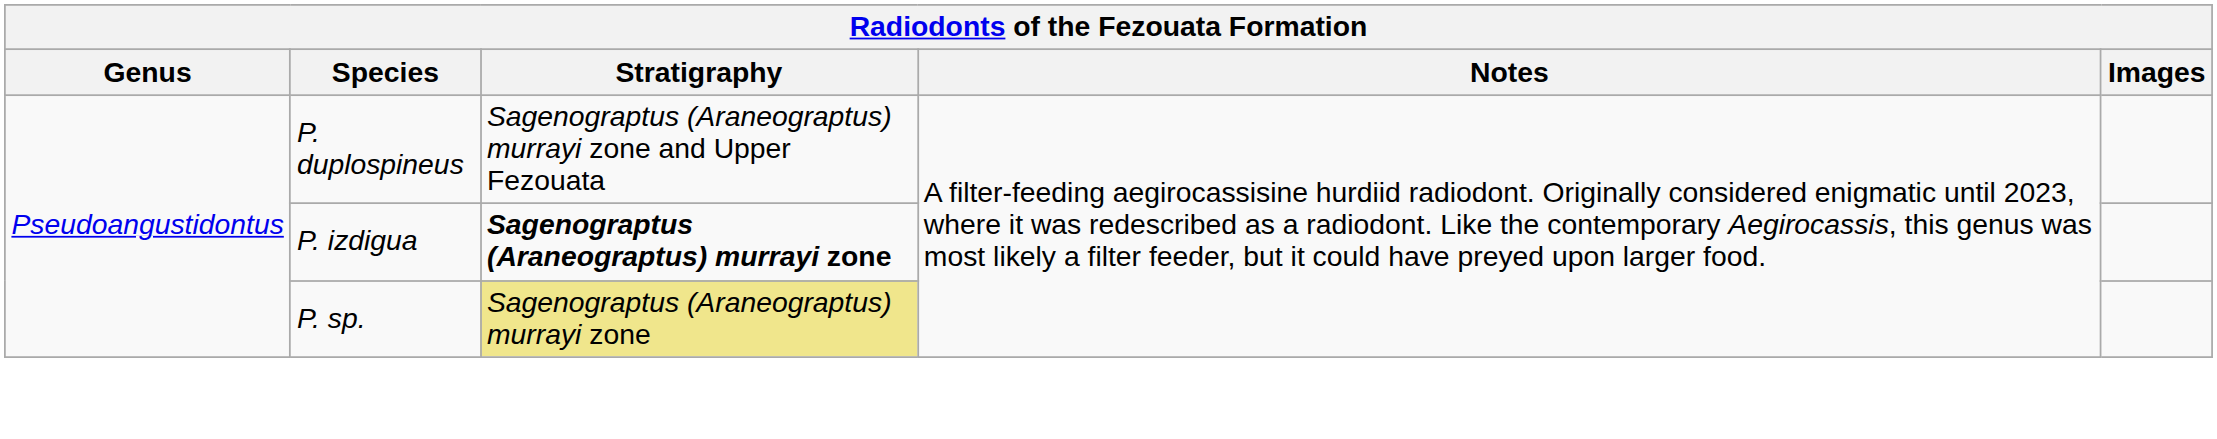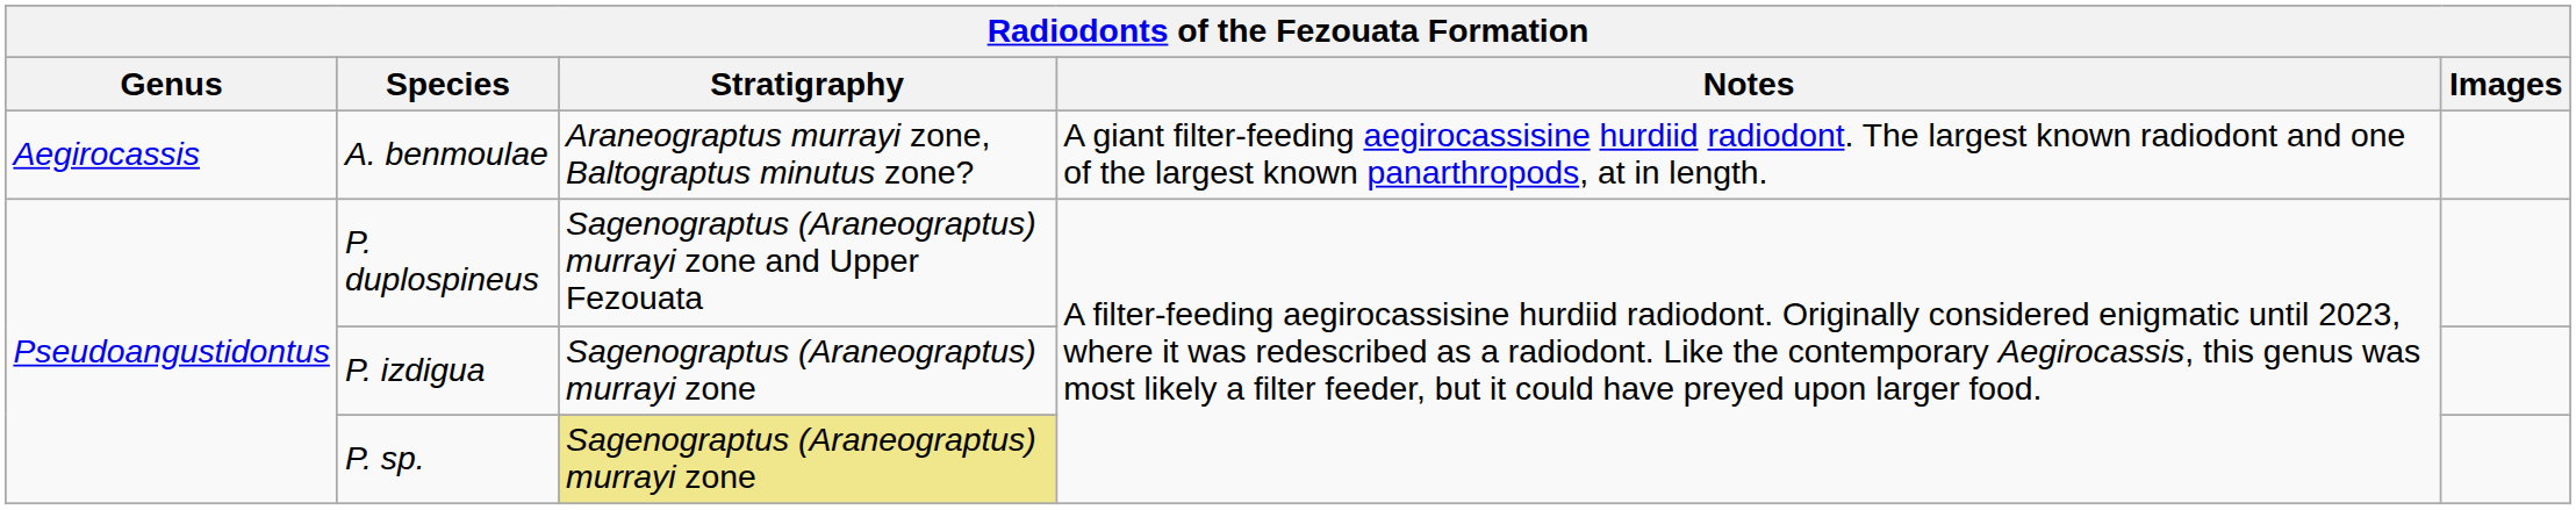 <table class="wikitable sortable mw-collapsible">
 <tr>
 <th colspan="5" align="center"><a href='#'>Radiodonts</a> of the Fezouata Formation</th>
 </tr>
 <tr>
 <th>Genus</th>
 <th>Species</th>
 <th>Stratigraphy</th>
 <th>Notes</th>
 <th>Images</th>
 </tr>
 <tr>
+<td><em><a href='#'>Aegirocassis</a></em></td>
+<td><em>A. benmoulae</em></td>
+<td><em>Araneograptus murrayi</em> zone,<br><em>Baltograptus minutus</em> zone?</td>
+<td>A giant filter-feeding <a href='#'>aegirocassisine</a> <a href='#'>hurdiid</a> <a href='#'>radiodont</a>. The largest known radiodont and one of the largest known <a href='#'>panarthropods</a>, at  in length.</td>
+<td></td>
+</tr>
+<tr>
 <td rowspan="3"><em><a href='#'>Pseudoangustidontus</a></em></td>
 <td><em>P. duplospineus</em></td>
 <td><em>Sagenograptus (Araneograptus) murrayi</em> zone and Upper Fezouata</td>
 <td rowspan="3">A filter-feeding aegirocassisine hurdiid radiodont. Originally considered enigmatic until 2023, where it was redescribed as a radiodont. Like the contemporary <em>Aegirocassis</em>, this genus was most likely a filter feeder, but it could have preyed upon larger food.</td>
 <td></td>
 </tr>
 <tr>
 <td><em>P. izdigua</em></td>
-<td><strong><em>Sagenograptus (Araneograptus) murrayi</em> zone</strong></td>
+<td><em>Sagenograptus (Araneograptus) murrayi</em> zone</td>
 <td></td>
 </tr>
 <tr>
 <td><em>P. sp.</em></td>
 <td style="background: khaki;"><em>Sagenograptus (Araneograptus) murrayi</em> zone</td>
 <td></td>
 </tr>
 </table>
